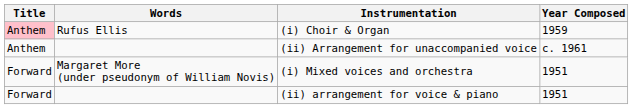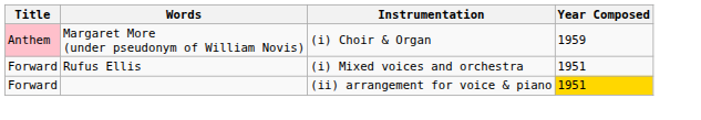 <table class="wikitable">
 <tr>
 <th>Title</th>
 <th>Words</th>
 <th>Instrumentation</th>
 <th>Year Composed</th>
 </tr>
 <tr>
 <td style="background: pink;">Anthem</td>
-<td>Rufus Ellis</td>
+<td>Margaret More<br>(under pseudonym of William Novis)</td>
 <td>(i) Choir & Organ</td>
 <td>1959</td>
 </tr>
 <tr>
-<td>Anthem</td>
-<td></td>
-<td>(ii) Arrangement for unaccompanied voice</td>
-<td>c. 1961</td>
-</tr>
-<tr>
 <td>Forward</td>
-<td>Margaret More<br>(under pseudonym of William Novis)</td>
+<td>Rufus Ellis</td>
 <td>(i) Mixed voices and orchestra</td>
 <td>1951</td>
 </tr>
 <tr>
 <td>Forward</td>
 <td></td>
 <td>(ii) arrangement for voice & piano</td>
-<td>1951</td>
+<td style="background: gold;">1951</td>
 </tr>
 </table>
